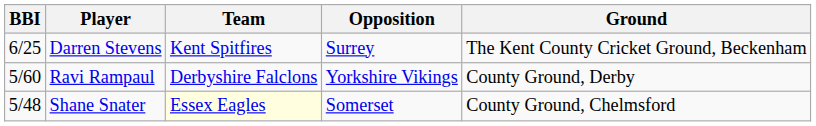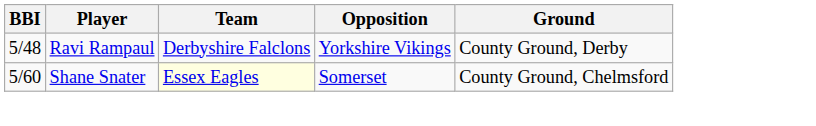 <table class="wikitable">
 <tr>
 <th>BBI</th>
 <th>Player</th>
 <th>Team</th>
 <th>Opposition</th>
 <th>Ground</th>
 </tr>
 <tr>
-<td>6/25</td>
-<td><a href='#'>Darren Stevens</a></td>
-<td><a href='#'>Kent Spitfires</a></td>
-<td><a href='#'>Surrey</a></td>
-<td>The Kent County Cricket Ground, Beckenham</td>
-</tr>
-<tr>
-<td>5/60</td>
+<td>5/48</td>
 <td><a href='#'>Ravi Rampaul</a></td>
 <td><a href='#'>Derbyshire Falclons</a></td>
 <td><a href='#'>Yorkshire Vikings</a></td>
 <td>County Ground, Derby</td>
 </tr>
 <tr>
-<td>5/48</td>
+<td>5/60</td>
 <td><a href='#'>Shane Snater</a></td>
 <td style="background: lightyellow;"><a href='#'>Essex Eagles</a></td>
 <td><a href='#'>Somerset</a></td>
 <td>County Ground, Chelmsford</td>
 </tr>
 </table>
